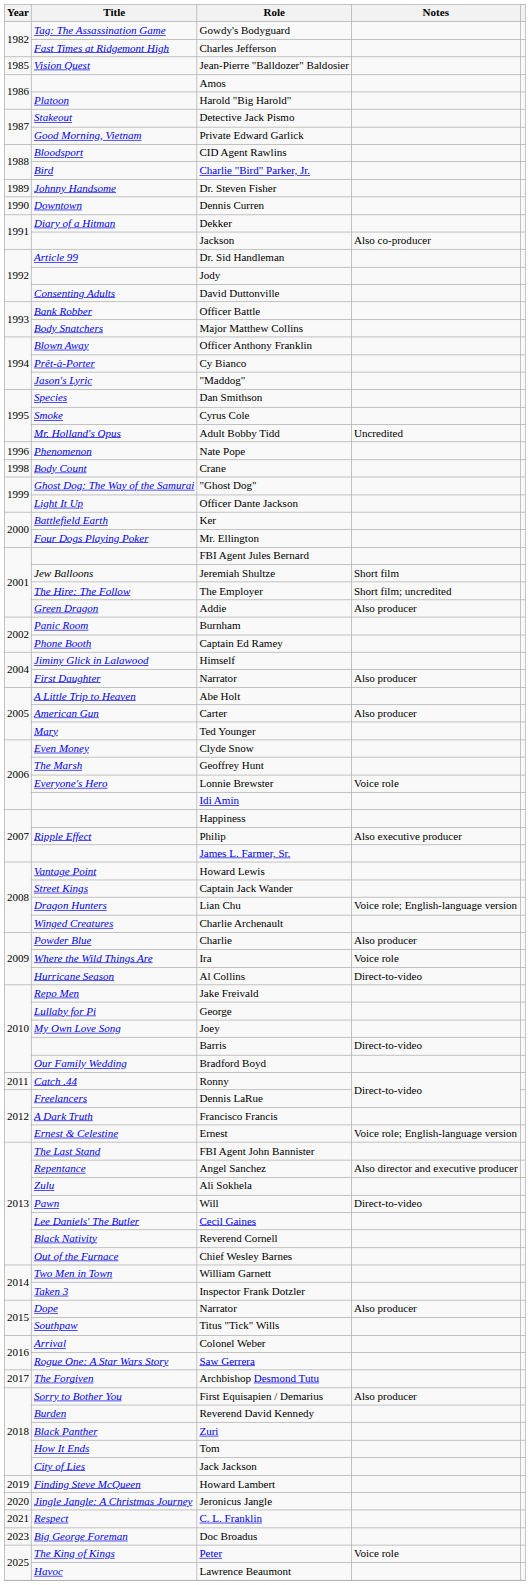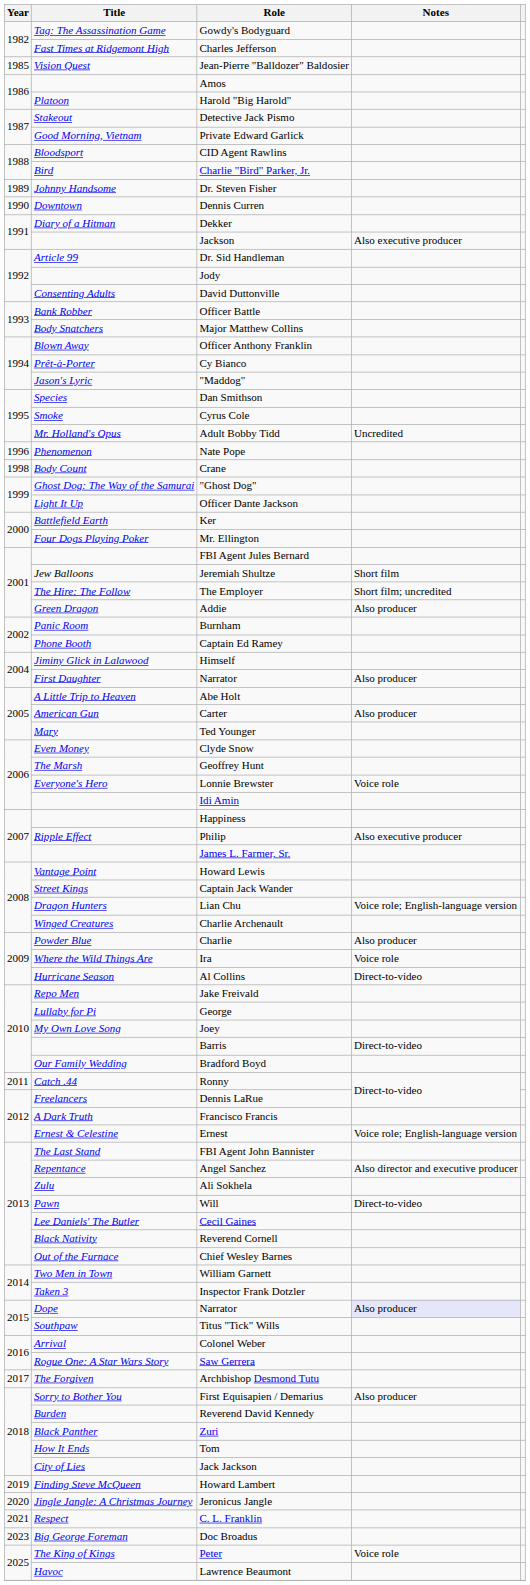 <table class="wikitable sortable">
 <tr>
 <th>Year</th>
 <th>Title</th>
 <th>Role</th>
 <th>Notes</th>
 <th></th>
 </tr>
 <tr>
 <td rowspan="2">1982</td>
 <td><em><a href='#'>Tag: The Assassination Game</a></em></td>
 <td>Gowdy's Bodyguard</td>
 <td></td>
 <td></td>
 </tr>
 <tr>
 <td><em><a href='#'>Fast Times at Ridgemont High</a></em></td>
 <td>Charles Jefferson</td>
 <td></td>
 <td></td>
 </tr>
 <tr>
 <td>1985</td>
 <td><em><a href='#'>Vision Quest</a></em></td>
 <td>Jean-Pierre "Balldozer" Baldosier</td>
 <td></td>
 <td></td>
 </tr>
 <tr>
 <td rowspan="2">1986</td>
 <td><em></em></td>
 <td>Amos</td>
 <td></td>
 <td></td>
 </tr>
 <tr>
 <td><em><a href='#'>Platoon</a></em></td>
 <td>Harold "Big Harold"</td>
 <td></td>
 <td></td>
 </tr>
 <tr>
 <td rowspan="2">1987</td>
 <td><em><a href='#'>Stakeout</a></em></td>
 <td>Detective Jack Pismo</td>
 <td></td>
 <td></td>
 </tr>
 <tr>
 <td><em><a href='#'>Good Morning, Vietnam</a></em></td>
 <td>Private Edward Garlick</td>
 <td></td>
 <td></td>
 </tr>
 <tr>
 <td rowspan="2">1988</td>
 <td><em><a href='#'>Bloodsport</a></em></td>
 <td>CID Agent Rawlins</td>
 <td></td>
 <td></td>
 </tr>
 <tr>
 <td><em><a href='#'>Bird</a></em></td>
 <td><a href='#'>Charlie "Bird" Parker, Jr.</a></td>
 <td></td>
 <td></td>
 </tr>
 <tr>
 <td>1989</td>
 <td><em><a href='#'>Johnny Handsome</a></em></td>
 <td>Dr. Steven Fisher</td>
 <td></td>
 <td></td>
 </tr>
 <tr>
 <td>1990</td>
 <td><em><a href='#'>Downtown</a></em></td>
 <td>Dennis Curren</td>
 <td></td>
 <td></td>
 </tr>
 <tr>
 <td rowspan="2">1991</td>
 <td><em><a href='#'>Diary of a Hitman</a></em></td>
 <td>Dekker</td>
 <td></td>
 <td></td>
 </tr>
 <tr>
 <td><em></em></td>
 <td>Jackson</td>
-<td>Also co-producer</td>
+<td>Also executive producer</td>
 <td></td>
 </tr>
 <tr>
 <td rowspan="3">1992</td>
 <td><em><a href='#'>Article 99</a></em></td>
 <td>Dr. Sid Handleman</td>
 <td></td>
 <td></td>
 </tr>
 <tr>
 <td><em></em></td>
 <td>Jody</td>
 <td></td>
 <td></td>
 </tr>
 <tr>
 <td><em><a href='#'>Consenting Adults</a></em></td>
 <td>David Duttonville</td>
 <td></td>
 <td></td>
 </tr>
 <tr>
 <td rowspan="2">1993</td>
 <td><em><a href='#'>Bank Robber</a></em></td>
 <td>Officer Battle</td>
 <td></td>
 <td></td>
 </tr>
 <tr>
 <td><em><a href='#'>Body Snatchers</a></em></td>
 <td>Major Matthew Collins</td>
 <td></td>
 <td></td>
 </tr>
 <tr>
 <td rowspan="3">1994</td>
 <td><em><a href='#'>Blown Away</a></em></td>
 <td>Officer Anthony Franklin</td>
 <td></td>
 <td></td>
 </tr>
 <tr>
 <td><em><a href='#'>Prêt-à-Porter</a></em></td>
 <td>Cy Bianco</td>
 <td></td>
 <td></td>
 </tr>
 <tr>
 <td><em><a href='#'>Jason's Lyric</a></em></td>
 <td>"Maddog"</td>
 <td></td>
 <td></td>
 </tr>
 <tr>
 <td rowspan="3">1995</td>
 <td><em><a href='#'>Species</a></em></td>
 <td>Dan Smithson</td>
 <td></td>
 <td></td>
 </tr>
 <tr>
 <td><em><a href='#'>Smoke</a></em></td>
 <td>Cyrus Cole</td>
 <td></td>
 <td></td>
 </tr>
 <tr>
 <td><em><a href='#'>Mr. Holland's Opus</a></em></td>
 <td>Adult Bobby Tidd</td>
 <td>Uncredited</td>
 <td></td>
 </tr>
 <tr>
 <td>1996</td>
 <td><em><a href='#'>Phenomenon</a></em></td>
 <td>Nate Pope</td>
 <td></td>
 <td></td>
 </tr>
 <tr>
 <td>1998</td>
 <td><em><a href='#'>Body Count</a></em></td>
 <td>Crane</td>
 <td></td>
 <td></td>
 </tr>
 <tr>
 <td rowspan="2">1999</td>
 <td><em><a href='#'>Ghost Dog: The Way of the Samurai</a></em></td>
 <td>"Ghost Dog"</td>
 <td></td>
 <td></td>
 </tr>
 <tr>
 <td><em><a href='#'>Light It Up</a></em></td>
 <td>Officer Dante Jackson</td>
 <td></td>
 <td></td>
 </tr>
 <tr>
 <td rowspan="2">2000</td>
 <td><em><a href='#'>Battlefield Earth</a></em></td>
 <td>Ker</td>
 <td></td>
 <td></td>
 </tr>
 <tr>
 <td><em><a href='#'>Four Dogs Playing Poker</a></em></td>
 <td>Mr. Ellington</td>
 <td></td>
 <td></td>
 </tr>
 <tr>
 <td rowspan="4">2001</td>
 <td><em></em></td>
 <td>FBI Agent Jules Bernard</td>
 <td></td>
 <td></td>
 </tr>
 <tr>
 <td><em>Jew Balloons</em></td>
 <td>Jeremiah Shultze</td>
 <td>Short film</td>
 <td></td>
 </tr>
 <tr>
 <td><em><a href='#'>The Hire: The Follow</a></em></td>
 <td>The Employer</td>
 <td>Short film; uncredited</td>
 <td></td>
 </tr>
 <tr>
 <td><em><a href='#'>Green Dragon</a></em></td>
 <td>Addie</td>
 <td>Also producer</td>
 <td></td>
 </tr>
 <tr>
 <td rowspan="2">2002</td>
 <td><em><a href='#'>Panic Room</a></em></td>
 <td>Burnham</td>
 <td></td>
 <td></td>
 </tr>
 <tr>
 <td><em><a href='#'>Phone Booth</a></em></td>
 <td>Captain Ed Ramey</td>
 <td></td>
 <td></td>
 </tr>
 <tr>
 <td rowspan="2">2004</td>
 <td><em><a href='#'>Jiminy Glick in Lalawood</a></em></td>
 <td>Himself</td>
 <td></td>
 <td></td>
 </tr>
 <tr>
 <td><em><a href='#'>First Daughter</a></em></td>
 <td>Narrator</td>
 <td>Also producer</td>
 <td></td>
 </tr>
 <tr>
 <td rowspan="3">2005</td>
 <td><em><a href='#'>A Little Trip to Heaven</a></em></td>
 <td>Abe Holt</td>
 <td></td>
 <td></td>
 </tr>
 <tr>
 <td><em><a href='#'>American Gun</a></em></td>
 <td>Carter</td>
 <td>Also producer</td>
 <td></td>
 </tr>
 <tr>
 <td><em><a href='#'>Mary</a></em></td>
 <td>Ted Younger</td>
 <td></td>
 <td></td>
 </tr>
 <tr>
 <td rowspan="4">2006</td>
 <td><em><a href='#'>Even Money</a></em></td>
 <td>Clyde Snow</td>
 <td></td>
 <td></td>
 </tr>
 <tr>
 <td><em><a href='#'>The Marsh</a></em></td>
 <td>Geoffrey Hunt</td>
 <td></td>
 <td></td>
 </tr>
 <tr>
 <td><em><a href='#'>Everyone's Hero</a></em></td>
 <td>Lonnie Brewster</td>
 <td>Voice role</td>
 <td></td>
 </tr>
 <tr>
 <td><em></em></td>
 <td><a href='#'>Idi Amin</a></td>
 <td></td>
 <td></td>
 </tr>
 <tr>
 <td rowspan="3">2007</td>
 <td><em></em></td>
 <td>Happiness</td>
 <td></td>
 <td></td>
 </tr>
 <tr>
 <td><em><a href='#'>Ripple Effect</a></em></td>
 <td>Philip</td>
 <td>Also executive producer</td>
 <td></td>
 </tr>
 <tr>
 <td><em></em></td>
 <td><a href='#'>James L. Farmer, Sr.</a></td>
 <td></td>
 <td></td>
 </tr>
 <tr>
 <td rowspan="4">2008</td>
 <td><em><a href='#'>Vantage Point</a></em></td>
 <td>Howard Lewis</td>
 <td></td>
 <td></td>
 </tr>
 <tr>
 <td><em><a href='#'>Street Kings</a></em></td>
 <td>Captain Jack Wander</td>
 <td></td>
 <td></td>
 </tr>
 <tr>
 <td><em><a href='#'>Dragon Hunters</a></em></td>
 <td>Lian Chu</td>
 <td>Voice role; English-language version</td>
 <td></td>
 </tr>
 <tr>
 <td><em><a href='#'>Winged Creatures</a></em></td>
 <td>Charlie Archenault</td>
 <td></td>
 <td></td>
 </tr>
 <tr>
 <td rowspan="3">2009</td>
 <td><em><a href='#'>Powder Blue</a></em></td>
 <td>Charlie</td>
 <td>Also producer</td>
 <td></td>
 </tr>
 <tr>
 <td><em><a href='#'>Where the Wild Things Are</a></em></td>
 <td>Ira</td>
 <td>Voice role</td>
 <td></td>
 </tr>
 <tr>
 <td><em><a href='#'>Hurricane Season</a></em></td>
 <td>Al Collins</td>
 <td>Direct-to-video</td>
 <td></td>
 </tr>
 <tr>
 <td rowspan="5">2010</td>
 <td><em><a href='#'>Repo Men</a></em></td>
 <td>Jake Freivald</td>
 <td></td>
 <td></td>
 </tr>
 <tr>
 <td><em><a href='#'>Lullaby for Pi</a></em></td>
 <td>George</td>
 <td></td>
 <td></td>
 </tr>
 <tr>
 <td><em><a href='#'>My Own Love Song</a></em></td>
 <td>Joey</td>
 <td></td>
 <td></td>
 </tr>
 <tr>
 <td><em></em></td>
 <td>Barris</td>
 <td>Direct-to-video</td>
 <td></td>
 </tr>
 <tr>
 <td><em><a href='#'>Our Family Wedding</a></em></td>
 <td>Bradford Boyd</td>
 <td></td>
 <td></td>
 </tr>
 <tr>
 <td>2011</td>
 <td><em><a href='#'>Catch .44</a></em></td>
 <td>Ronny</td>
 <td rowspan="2">Direct-to-video</td>
 <td></td>
 </tr>
 <tr>
 <td rowspan="3">2012</td>
 <td><em><a href='#'>Freelancers</a></em></td>
 <td>Dennis LaRue</td>
 <td></td>
 </tr>
 <tr>
 <td><em><a href='#'>A Dark Truth</a></em></td>
 <td>Francisco Francis</td>
 <td></td>
 <td></td>
 </tr>
 <tr>
 <td><em><a href='#'>Ernest & Celestine</a></em></td>
 <td>Ernest</td>
 <td>Voice role; English-language version</td>
 <td></td>
 </tr>
 <tr>
 <td rowspan="7">2013</td>
 <td><em><a href='#'>The Last Stand</a></em></td>
 <td>FBI Agent John Bannister</td>
 <td></td>
 <td></td>
 </tr>
 <tr>
 <td><em><a href='#'>Repentance</a></em></td>
 <td>Angel Sanchez</td>
 <td>Also director and executive producer</td>
 <td></td>
 </tr>
 <tr>
 <td><em><a href='#'>Zulu</a></em></td>
 <td>Ali Sokhela</td>
 <td></td>
 <td></td>
 </tr>
 <tr>
 <td><em><a href='#'>Pawn</a></em></td>
 <td>Will</td>
 <td>Direct-to-video</td>
 <td></td>
 </tr>
 <tr>
 <td><em><a href='#'>Lee Daniels' The Butler</a></em></td>
 <td><a href='#'>Cecil Gaines</a></td>
 <td></td>
 <td></td>
 </tr>
 <tr>
 <td><em><a href='#'>Black Nativity</a></em></td>
 <td>Reverend Cornell</td>
 <td></td>
 <td></td>
 </tr>
 <tr>
 <td><em><a href='#'>Out of the Furnace</a></em></td>
 <td>Chief Wesley Barnes</td>
 <td></td>
 <td></td>
 </tr>
 <tr>
 <td rowspan="2">2014</td>
 <td><em><a href='#'>Two Men in Town</a></em></td>
 <td>William Garnett</td>
 <td></td>
 <td></td>
 </tr>
 <tr>
 <td><em><a href='#'>Taken 3</a></em></td>
 <td>Inspector Frank Dotzler</td>
 <td></td>
 <td></td>
 </tr>
 <tr>
 <td rowspan="2">2015</td>
 <td><em><a href='#'>Dope</a></em></td>
 <td>Narrator</td>
-<td>Also producer</td>
+<td style="background: lavender;">Also producer</td>
 <td></td>
 </tr>
 <tr>
 <td><em><a href='#'>Southpaw</a></em></td>
 <td>Titus "Tick" Wills</td>
 <td></td>
 <td></td>
 </tr>
 <tr>
 <td rowspan="2">2016</td>
 <td><em><a href='#'>Arrival</a></em></td>
 <td>Colonel Weber</td>
 <td></td>
 <td></td>
 </tr>
 <tr>
 <td><em><a href='#'>Rogue One: A Star Wars Story</a></em></td>
 <td><a href='#'>Saw Gerrera</a></td>
 <td></td>
 <td></td>
 </tr>
 <tr>
 <td>2017</td>
 <td><em><a href='#'>The Forgiven</a></em></td>
 <td>Archbishop <a href='#'>Desmond Tutu</a></td>
 <td></td>
 <td></td>
 </tr>
 <tr>
 <td rowspan="5">2018</td>
 <td><em><a href='#'>Sorry to Bother You</a></em></td>
 <td>First Equisapien / Demarius</td>
 <td>Also producer</td>
 <td></td>
 </tr>
 <tr>
 <td><em><a href='#'>Burden</a></em></td>
 <td>Reverend David Kennedy</td>
 <td></td>
 <td></td>
 </tr>
 <tr>
 <td><em><a href='#'>Black Panther</a></em></td>
 <td><a href='#'>Zuri</a></td>
 <td></td>
 <td></td>
 </tr>
 <tr>
 <td><em><a href='#'>How It Ends</a></em></td>
 <td>Tom</td>
 <td></td>
 <td></td>
 </tr>
 <tr>
 <td><em><a href='#'>City of Lies</a></em></td>
 <td>Jack Jackson</td>
 <td></td>
 <td></td>
 </tr>
 <tr>
 <td>2019</td>
 <td><em><a href='#'>Finding Steve McQueen</a></em></td>
 <td>Howard Lambert</td>
 <td></td>
 <td></td>
 </tr>
 <tr>
 <td>2020</td>
 <td><em><a href='#'>Jingle Jangle: A Christmas Journey</a></em></td>
 <td>Jeronicus Jangle</td>
 <td></td>
 <td></td>
 </tr>
 <tr>
 <td>2021</td>
 <td><em><a href='#'>Respect</a></em></td>
 <td><a href='#'>C. L. Franklin</a></td>
 <td></td>
 <td></td>
 </tr>
 <tr>
 <td>2023</td>
 <td><em><a href='#'>Big George Foreman</a></em></td>
 <td>Doc Broadus</td>
 <td></td>
 <td></td>
 </tr>
 <tr>
 <td rowspan="2">2025</td>
 <td><em><a href='#'>The King of Kings</a></em></td>
 <td><a href='#'>Peter</a></td>
 <td>Voice role</td>
 <td></td>
 </tr>
 <tr>
 <td><em><a href='#'>Havoc</a></em></td>
 <td>Lawrence Beaumont</td>
 <td></td>
 <td></td>
 </tr>
 <tr>
 </tr>
 </table>
